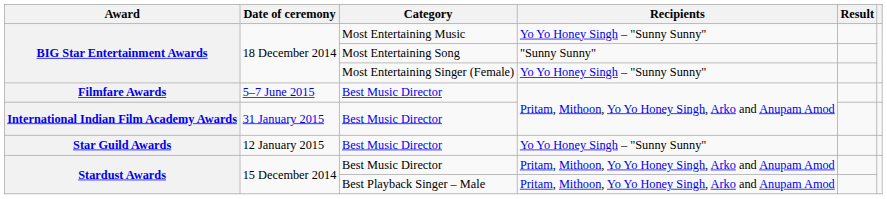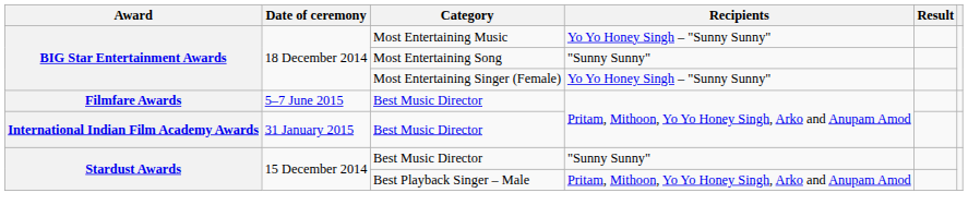 <table class="wikitable plainrowheaders sortable">
 <tr>
 <th scope="col">Award</th>
 <th scope="col">Date of ceremony</th>
 <th scope="col">Category</th>
 <th scope="col">Recipients</th>
 <th scope="col">Result</th>
 <th scope="col" class="unsortable"></th>
 </tr>
 <tr>
 <th rowspan="3" scope="row"><a href='#'>BIG Star Entertainment Awards</a></th>
 <td rowspan="3">18 December 2014</td>
 <td>Most Entertaining Music</td>
 <td><a href='#'>Yo Yo Honey Singh</a> – "Sunny Sunny"</td>
 <td></td>
 <td rowspan="3" align="center"></td>
 </tr>
 <tr>
 <td>Most Entertaining Song</td>
 <td>"Sunny Sunny"</td>
 <td></td>
 </tr>
 <tr>
 <td>Most Entertaining Singer (Female)</td>
 <td><a href='#'>Yo Yo Honey Singh</a> – "Sunny Sunny"</td>
 <td></td>
 </tr>
 <tr>
 <th scope="row"><a href='#'>Filmfare Awards</a></th>
 <td><a href='#'>5–7 June 2015</a></td>
 <td><a href='#'>Best Music Director</a></td>
 <td rowspan="2"><a href='#'>Pritam</a>, <a href='#'>Mithoon</a>, <a href='#'>Yo Yo Honey Singh</a>, <a href='#'>Arko</a> and <a href='#'>Anupam Amod</a></td>
 <td></td>
 <td align="center"><br></td>
 </tr>
 <tr>
 <th scope="row"><a href='#'>International Indian Film Academy Awards</a></th>
 <td><a href='#'>31 January 2015</a></td>
 <td><a href='#'>Best Music Director</a></td>
 <td></td>
 <td align="center"><br><br></td>
 </tr>
 <tr>
-<th scope="row"><a href='#'>Star Guild Awards</a></th>
-<td>12 January 2015</td>
-<td><a href='#'>Best Music Director</a></td>
-<td><a href='#'>Yo Yo Honey Singh</a> – "Sunny Sunny"</td>
-<td></td>
-<td align="center"><br></td>
-</tr>
-<tr>
 <th rowspan="2" scope="row"><a href='#'>Stardust Awards</a></th>
 <td rowspan="2">15 December 2014</td>
 <td>Best Music Director</td>
-<td><a href='#'>Pritam</a>, <a href='#'>Mithoon</a>, <a href='#'>Yo Yo Honey Singh</a>, <a href='#'>Arko</a> and <a href='#'>Anupam Amod</a></td>
+<td>"Sunny Sunny"</td>
 <td></td>
 <td rowspan="2" align="center"><br></td>
 </tr>
 <tr>
 <td>Best Playback Singer – Male</td>
 <td><a href='#'>Pritam</a>, <a href='#'>Mithoon</a>, <a href='#'>Yo Yo Honey Singh</a>, <a href='#'>Arko</a> and <a href='#'>Anupam Amod</a></td>
 <td></td>
 </tr>
 </table>
